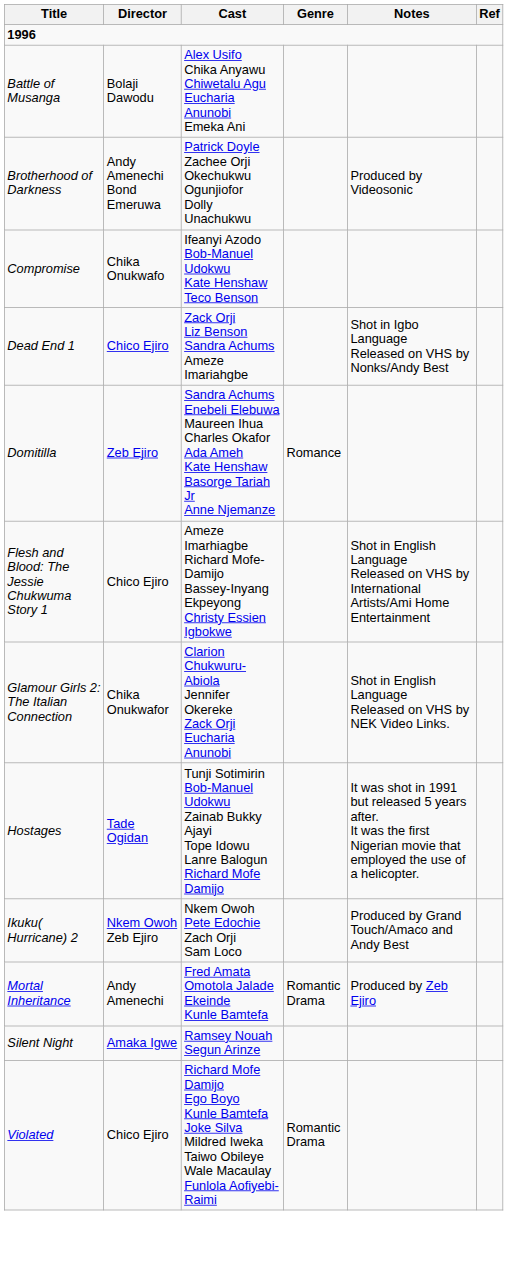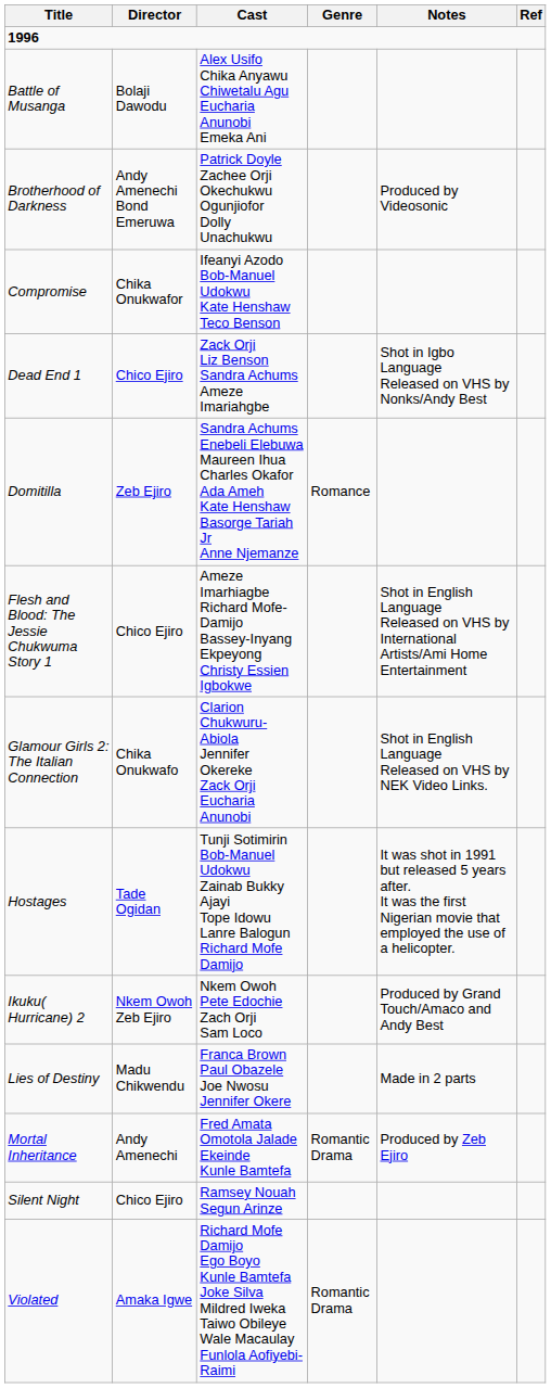 <table class="wikitable" width="100%">
 <tr>
 <th width="21%">Title</th>
 <th width="16%">Director</th>
 <th width="22%">Cast</th>
 <th width="13%">Genre</th>
 <th width="28%">Notes</th>
 <th>Ref</th>
 </tr>
 <tr>
 <td colspan="6" ><strong>1996</strong></td>
 </tr>
 <tr>
 <td><em>Battle of Musanga</em></td>
 <td>Bolaji Dawodu</td>
 <td><a href='#'>Alex Usifo</a><br>Chika Anyawu<br><a href='#'>Chiwetalu Agu</a><br><a href='#'>Eucharia Anunobi</a><br>Emeka Ani</td>
 <td></td>
 <td></td>
 <td></td>
 </tr>
 <tr>
 <td><em>Brotherhood of Darkness</em></td>
 <td>Andy Amenechi<br>Bond Emeruwa</td>
 <td><a href='#'>Patrick Doyle</a><br>Zachee Orji<br>Okechukwu Ogunjiofor<br>Dolly Unachukwu</td>
 <td></td>
 <td>Produced by Videosonic</td>
 <td></td>
 </tr>
 <tr>
 <td><em>Compromise</em></td>
-<td>Chika Onukwafo</td>
+<td>Chika Onukwafor</td>
 <td>Ifeanyi Azodo<br><a href='#'>Bob-Manuel Udokwu</a><br><a href='#'>Kate Henshaw</a><br><a href='#'>Teco Benson</a></td>
 <td></td>
 <td></td>
 <td></td>
 </tr>
 <tr>
 <td><em>Dead End 1</em></td>
 <td><a href='#'>Chico Ejiro</a></td>
 <td><a href='#'>Zack Orji</a><br><a href='#'>Liz Benson</a><br><a href='#'>Sandra Achums</a><br>Ameze Imariahgbe</td>
 <td></td>
 <td>Shot in Igbo Language<br>Released on VHS by Nonks/Andy Best</td>
 <td></td>
 </tr>
 <tr>
 <td><em>Domitilla</em></td>
 <td><a href='#'>Zeb Ejiro</a></td>
 <td><a href='#'>Sandra Achums</a><br><a href='#'>Enebeli Elebuwa</a><br>Maureen Ihua<br>Charles Okafor<br><a href='#'>Ada Ameh</a><br><a href='#'>Kate Henshaw</a><br><a href='#'>Basorge Tariah Jr</a><br><a href='#'>Anne Njemanze</a></td>
 <td>Romance</td>
 <td></td>
 <td></td>
 </tr>
 <tr>
 <td><em>Flesh and Blood: The Jessie Chukwuma Story 1</em></td>
 <td>Chico Ejiro</td>
 <td>Ameze Imarhiagbe<br>Richard Mofe-Damijo<br>Bassey-Inyang Ekpeyong<br><a href='#'>Christy Essien Igbokwe</a></td>
 <td></td>
 <td>Shot in English Language<br>Released on VHS by International Artists/Ami Home Entertainment</td>
 <td></td>
 </tr>
 <tr>
 <td><em>Glamour Girls 2: The Italian Connection</em></td>
-<td>Chika Onukwafor</td>
+<td>Chika Onukwafo</td>
 <td><a href='#'>Clarion Chukwuru-Abiola</a><br>Jennifer Okereke<br><a href='#'>Zack Orji</a><br><a href='#'>Eucharia Anunobi</a></td>
 <td></td>
 <td>Shot in English Language<br>Released on VHS by NEK Video Links.</td>
 <td></td>
 </tr>
 <tr>
 <td><em>Hostages</em></td>
 <td><a href='#'>Tade Ogidan</a></td>
 <td>Tunji Sotimirin<br><a href='#'>Bob-Manuel Udokwu</a><br>Zainab Bukky Ajayi<br>Tope Idowu<br>Lanre Balogun<br><a href='#'>Richard Mofe Damijo</a></td>
 <td></td>
 <td>It was shot in 1991 but released 5 years after.<br>It was the first Nigerian movie that employed the use of a helicopter.</td>
 <td></td>
 </tr>
 <tr>
 <td><em>Ikuku( Hurricane) 2</em></td>
 <td><a href='#'>Nkem Owoh</a><br>Zeb Ejiro</td>
 <td>Nkem Owoh<br><a href='#'>Pete Edochie</a><br>Zach Orji<br>Sam Loco</td>
 <td></td>
 <td>Produced by Grand Touch/Amaco and Andy Best</td>
 <td></td>
 </tr>
 <tr>
+<td><em>Lies of Destiny</em></td>
+<td>Madu Chikwendu</td>
+<td><a href='#'>Franca Brown</a><br><a href='#'>Paul Obazele</a><br>Joe Nwosu<br><a href='#'>Jennifer Okere</a></td>
+<td></td>
+<td>Made in 2 parts</td>
+<td></td>
+</tr>
+<tr>
 <td><em><a href='#'>Mortal Inheritance</a></em></td>
 <td>Andy Amenechi</td>
 <td><a href='#'>Fred Amata</a><br><a href='#'>Omotola Jalade Ekeinde</a><br><a href='#'>Kunle Bamtefa</a></td>
 <td>Romantic Drama</td>
 <td>Produced by <a href='#'>Zeb Ejiro</a></td>
 <td></td>
 </tr>
 <tr>
 <td><em>Silent Night</em></td>
-<td><a href='#'>Amaka Igwe</a></td>
+<td>Chico Ejiro</td>
 <td><a href='#'>Ramsey Nouah</a><br><a href='#'>Segun Arinze</a></td>
 <td></td>
 <td></td>
 <td></td>
 </tr>
 <tr>
 <td><em><a href='#'>Violated</a></em></td>
-<td>Chico Ejiro</td>
+<td><a href='#'>Amaka Igwe</a></td>
 <td><a href='#'>Richard Mofe Damijo</a><br><a href='#'>Ego Boyo</a><br><a href='#'>Kunle Bamtefa</a><br><a href='#'>Joke Silva</a><br>Mildred Iweka<br>Taiwo Obileye<br>Wale Macaulay<br><a href='#'>Funlola Aofiyebi-Raimi</a></td>
 <td>Romantic Drama</td>
 <td></td>
 <td></td>
 </tr>
 </table>
